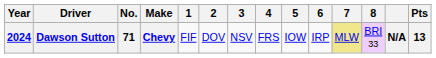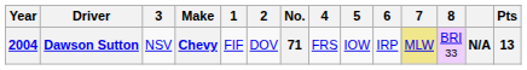 <table class="wikitable" style="text-align:center; font-size:75%">
 <tr>
 <th>Year</th>
 <th>Driver</th>
-<th>No.</th>
+<th>3</th>
 <th>Make</th>
 <th>1</th>
 <th>2</th>
-<th>3</th>
+<th>No.</th>
 <th>4</th>
 <th>5</th>
 <th>6</th>
 <th>7</th>
 <th>8</th>
 <th></th>
 <th>Pts</th>
 </tr>
 <tr>
-<th><a href='#'>2024</a></th>
+<th><a href='#'>2004</a></th>
 <th nowrap><a href='#'>Dawson Sutton</a></th>
-<th>71</th>
+<td><a href='#'>NSV</a></td>
 <th><a href='#'>Chevy</a></th>
 <td><a href='#'>FIF</a></td>
 <td><a href='#'>DOV</a></td>
-<td><a href='#'>NSV</a></td>
+<th>71</th>
 <td><a href='#'>FRS</a></td>
 <td><a href='#'>IOW</a></td>
 <td><a href='#'>IRP</a></td>
 <td style="background: khaki;"><a href='#'>MLW</a></td>
 <td style="background:#EFCFFF;"><a href='#'>BRI</a><br><small>33</small></td>
 <th>N/A</th>
 <th>13</th>
 </tr>
 </table>
